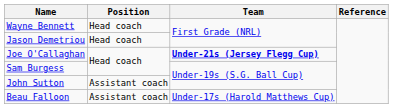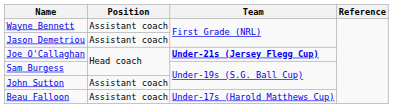 <table class="wikitable">
 <tr>
 <th>Name</th>
 <th>Position</th>
 <th>Team</th>
 <th>Reference</th>
 </tr>
 <tr>
 <td><a href='#'>Wayne Bennett</a></td>
-<td>Head coach</td>
+<td>Assistant coach</td>
 <td rowspan="2"><a href='#'>First Grade (NRL)</a></td>
 <td rowspan="6"></td>
 </tr>
 <tr>
 <td><a href='#'>Jason Demetriou</a></td>
-<td>Head coach</td>
+<td>Assistant coach</td>
 </tr>
 <tr>
 <td><a href='#'>Joe O'Callaghan</a></td>
 <td rowspan="2">Head coach</td>
 <td><strong><a href='#'>Under-21s (Jersey Flegg Cup)</a></strong></td>
 </tr>
 <tr>
 <td><a href='#'>Sam Burgess</a></td>
 <td rowspan="2"><a href='#'>Under-19s (S.G. Ball Cup)</a></td>
 </tr>
 <tr>
 <td><a href='#'>John Sutton</a></td>
 <td>Assistant coach</td>
 </tr>
 <tr>
 <td><a href='#'>Beau Falloon</a></td>
 <td>Assistant coach</td>
 <td><a href='#'>Under-17s (Harold Matthews Cup)</a></td>
 </tr>
 </table>
